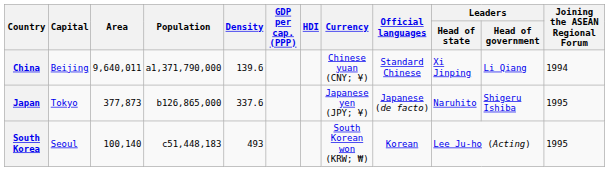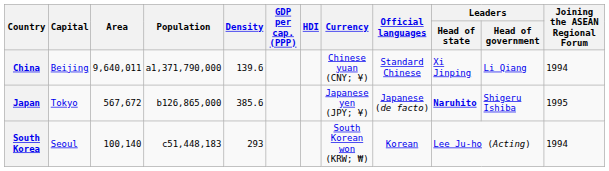 <table class="wikitable sortable plainrowheaders">
 <tr>
 <th scope="col" rowspan=2>Country</th>
 <th scope="col" rowspan=2>Capital</th>
 <th scope="col" rowspan=2>Area<br></th>
 <th scope="col" rowspan=2>Population</th>
 <th scope="col" rowspan=2><a href='#'>Density</a><br></th>
 <th scope="col" rowspan=2><a href='#'>GDP per cap.<br>(PPP)</a></th>
 <th scope="col" rowspan=2><a href='#'>HDI</a></th>
 <th scope="col" rowspan=2><a href='#'>Currency</a></th>
 <th scope="col" class="unsortable" rowspan=2><a href='#'>Official languages</a></th>
 <th scope="col" class="unsortable" colspan=2>Leaders</th>
 <th scope="col" rowspan=2>Joining the ASEAN Regional Forum</th>
 </tr>
 <tr>
 <th scope="col" class="unsortable">Head of state</th>
 <th scope="col" class="unsortable">Head of government</th>
 </tr>
 <tr>
 <th scope="row"><a href='#'>China</a></th>
 <td><a href='#'>Beijing</a></td>
 <td align=right>9,640,011</td>
 <td align=right><span>a</span>1,371,790,000</td>
 <td align=right>139.6</td>
 <td align=right></td>
 <td align=right></td>
 <td align=center><a href='#'>Chinese yuan</a><br>(CNY; ¥)</td>
 <td align=center><a href='#'>Standard Chinese</a></td>
 <td><a href='#'>Xi Jinping</a></td>
 <td><a href='#'>Li Qiang</a></td>
 <td>1994</td>
 </tr>
 <tr>
 <th scope="row"><a href='#'>Japan</a></th>
 <td><a href='#'>Tokyo</a></td>
-<td align=right>377,873</td>
+<td align=right>567,672</td>
 <td align=right><span>b</span>126,865,000</td>
-<td align=right>337.6</td>
+<td align=right>385.6</td>
 <td align=right></td>
 <td align=right></td>
 <td align=center><a href='#'>Japanese yen</a><br>(JPY; ¥)</td>
 <td align=center><a href='#'>Japanese</a> (<em>de facto</em>)</td>
-<td><a href='#'>Naruhito</a></td>
+<td><strong><a href='#'>Naruhito</a></strong></td>
 <td><a href='#'>Shigeru Ishiba</a></td>
 <td>1995</td>
 </tr>
 <tr>
 <th scope="row"><a href='#'>South Korea</a></th>
 <td><a href='#'>Seoul</a></td>
 <td align=right>100,140</td>
 <td align=right><span>c</span>51,448,183</td>
-<td align=right>493</td>
+<td align=right>293</td>
 <td align=right></td>
 <td align=right></td>
 <td align=center><a href='#'>South Korean won</a><br>(KRW; ₩)</td>
 <td align=center><a href='#'>Korean</a></td>
 <td colspan="2"><a href='#'>Lee Ju-ho</a> (<em>Acting</em>)</td>
-<td>1995</td>
+<td>1994</td>
 </tr>
 </table>
